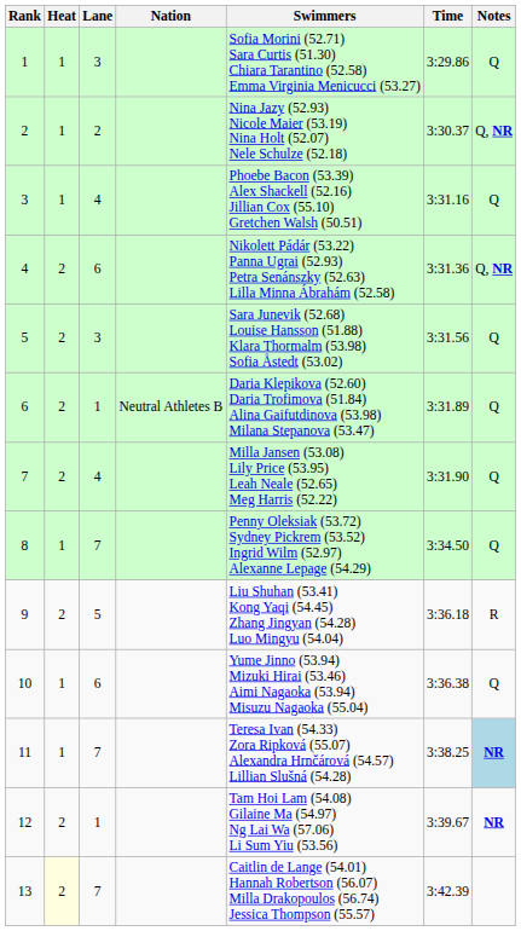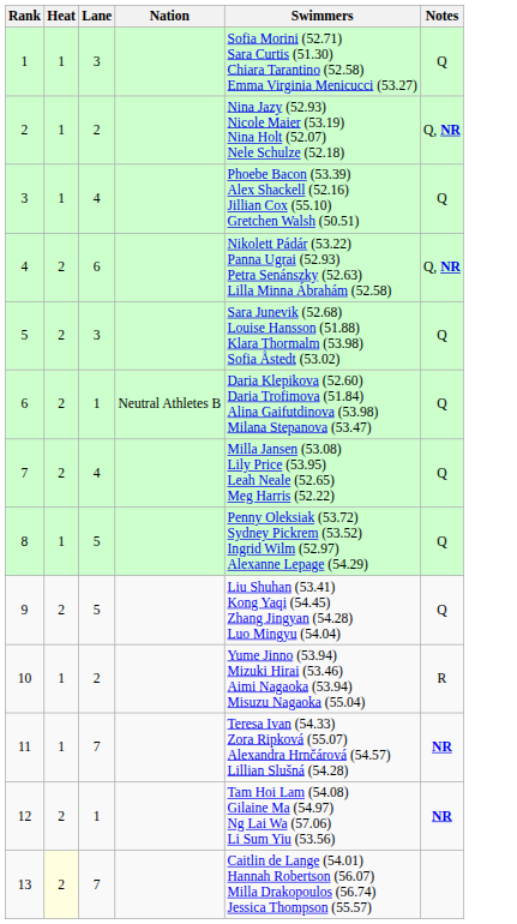 <table class="wikitable sortable" style="text-align:center">
 <tr>
 <th>Rank</th>
 <th>Heat</th>
 <th>Lane</th>
 <th>Nation</th>
 <th>Swimmers</th>
-<th>Time</th>
 <th>Notes</th>
 </tr>
 <tr bgcolor=ccffcc>
 <td>1</td>
 <td>1</td>
 <td>3</td>
 <td align=left></td>
 <td align=left><a href='#'>Sofia Morini</a> (52.71)<br><a href='#'>Sara Curtis</a> (51.30)<br><a href='#'>Chiara Tarantino</a> (52.58)<br><a href='#'>Emma Virginia Menicucci</a> (53.27)</td>
-<td>3:29.86</td>
 <td>Q</td>
 </tr>
 <tr bgcolor=ccffcc>
 <td>2</td>
 <td>1</td>
 <td>2</td>
 <td align=left></td>
 <td align=left><a href='#'>Nina Jazy</a> (52.93)<br><a href='#'>Nicole Maier</a> (53.19)<br><a href='#'>Nina Holt</a> (52.07)<br><a href='#'>Nele Schulze</a> (52.18)</td>
-<td>3:30.37</td>
 <td>Q, <strong><a href='#'>NR</a></strong></td>
 </tr>
 <tr bgcolor=ccffcc>
 <td>3</td>
 <td>1</td>
 <td>4</td>
 <td align=left></td>
 <td align=left><a href='#'>Phoebe Bacon</a> (53.39)<br><a href='#'>Alex Shackell</a> (52.16)<br><a href='#'>Jillian Cox</a> (55.10)<br><a href='#'>Gretchen Walsh</a> (50.51)</td>
-<td>3:31.16</td>
 <td>Q</td>
 </tr>
 <tr bgcolor=ccffcc>
 <td>4</td>
 <td>2</td>
 <td>6</td>
 <td align=left></td>
 <td align=left><a href='#'>Nikolett Pádár</a> (53.22)<br><a href='#'>Panna Ugrai</a> (52.93)<br><a href='#'>Petra Senánszky</a> (52.63)<br><a href='#'>Lilla Minna Ábrahám</a> (52.58)</td>
-<td>3:31.36</td>
 <td>Q, <strong><a href='#'>NR</a></strong></td>
 </tr>
 <tr bgcolor=ccffcc>
 <td>5</td>
 <td>2</td>
 <td>3</td>
 <td align=left></td>
 <td align=left><a href='#'>Sara Junevik</a> (52.68)<br><a href='#'>Louise Hansson</a> (51.88)<br><a href='#'>Klara Thormalm</a> (53.98)<br><a href='#'>Sofia Åstedt</a> (53.02)</td>
-<td>3:31.56</td>
 <td>Q</td>
 </tr>
 <tr bgcolor=ccffcc>
 <td>6</td>
 <td>2</td>
 <td>1</td>
 <td align=left> Neutral Athletes B</td>
 <td align=left><a href='#'>Daria Klepikova</a> (52.60)<br><a href='#'>Daria Trofimova</a> (51.84)<br><a href='#'>Alina Gaifutdinova</a> (53.98)<br><a href='#'>Milana Stepanova</a> (53.47)</td>
-<td>3:31.89</td>
 <td>Q</td>
 </tr>
 <tr bgcolor=ccffcc>
 <td>7</td>
 <td>2</td>
 <td>4</td>
 <td align=left></td>
 <td align=left><a href='#'>Milla Jansen</a> (53.08)<br><a href='#'>Lily Price</a> (53.95)<br><a href='#'>Leah Neale</a> (52.65)<br><a href='#'>Meg Harris</a> (52.22)</td>
-<td>3:31.90</td>
 <td>Q</td>
 </tr>
 <tr bgcolor=ccffcc>
 <td>8</td>
 <td>1</td>
-<td>7</td>
+<td>5</td>
 <td align=left></td>
 <td align=left><a href='#'>Penny Oleksiak</a> (53.72)<br><a href='#'>Sydney Pickrem</a> (53.52)<br><a href='#'>Ingrid Wilm</a> (52.97)<br><a href='#'>Alexanne Lepage</a> (54.29)</td>
-<td>3:34.50</td>
 <td>Q</td>
 </tr>
 <tr>
 <td>9</td>
 <td>2</td>
 <td>5</td>
 <td align=left></td>
 <td align=left><a href='#'>Liu Shuhan</a> (53.41)<br><a href='#'>Kong Yaqi</a> (54.45)<br><a href='#'>Zhang Jingyan</a> (54.28)<br><a href='#'>Luo Mingyu</a> (54.04)</td>
-<td>3:36.18</td>
-<td>R</td>
+<td>Q</td>
 </tr>
 <tr>
 <td>10</td>
 <td>1</td>
-<td>6</td>
+<td>2</td>
 <td align=left></td>
 <td align=left><a href='#'>Yume Jinno</a> (53.94)<br><a href='#'>Mizuki Hirai</a> (53.46)<br><a href='#'>Aimi Nagaoka</a> (53.94)<br><a href='#'>Misuzu Nagaoka</a> (55.04)</td>
-<td>3:36.38</td>
-<td>Q</td>
+<td>R</td>
 </tr>
 <tr>
 <td>11</td>
 <td>1</td>
 <td>7</td>
 <td align=left></td>
 <td align=left><a href='#'>Teresa Ivan</a> (54.33)<br><a href='#'>Zora Ripková</a> (55.07)<br><a href='#'>Alexandra Hrnčárová</a> (54.57)<br><a href='#'>Lillian Slušná</a> (54.28)</td>
-<td>3:38.25</td>
-<td style="background: lightblue;"><strong><a href='#'>NR</a></strong></td>
+<td><strong><a href='#'>NR</a></strong></td>
 </tr>
 <tr>
 <td>12</td>
 <td>2</td>
 <td>1</td>
 <td align=left></td>
 <td align=left><a href='#'>Tam Hoi Lam</a> (54.08)<br><a href='#'>Gilaine Ma</a> (54.97)<br><a href='#'>Ng Lai Wa</a> (57.06)<br><a href='#'>Li Sum Yiu</a> (53.56)</td>
-<td>3:39.67</td>
 <td><strong><a href='#'>NR</a></strong></td>
 </tr>
 <tr>
 <td>13</td>
 <td style="background: lightyellow;">2</td>
 <td>7</td>
 <td align=left></td>
 <td align=left><a href='#'>Caitlin de Lange</a> (54.01)<br><a href='#'>Hannah Robertson</a> (56.07)<br><a href='#'>Milla Drakopoulos</a> (56.74)<br><a href='#'>Jessica Thompson</a> (55.57)</td>
-<td>3:42.39</td>
 <td></td>
 </tr>
 </table>
